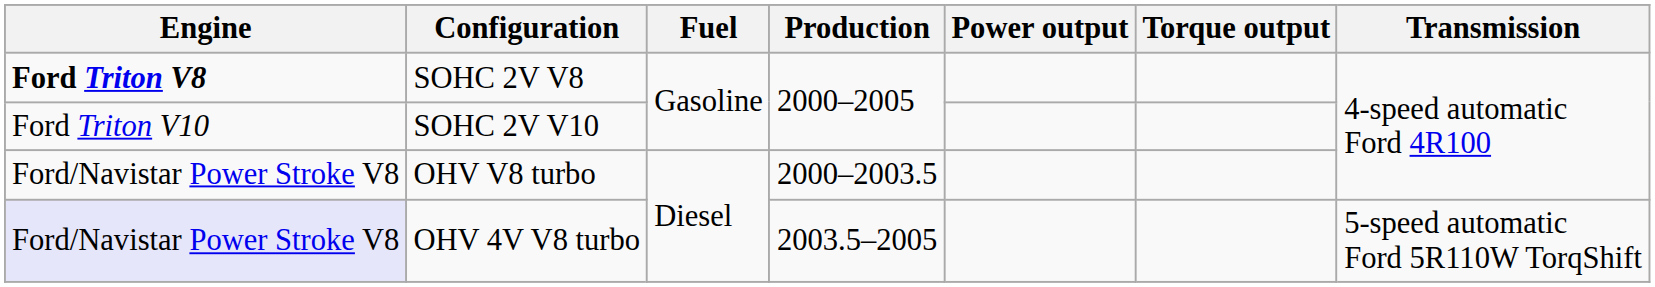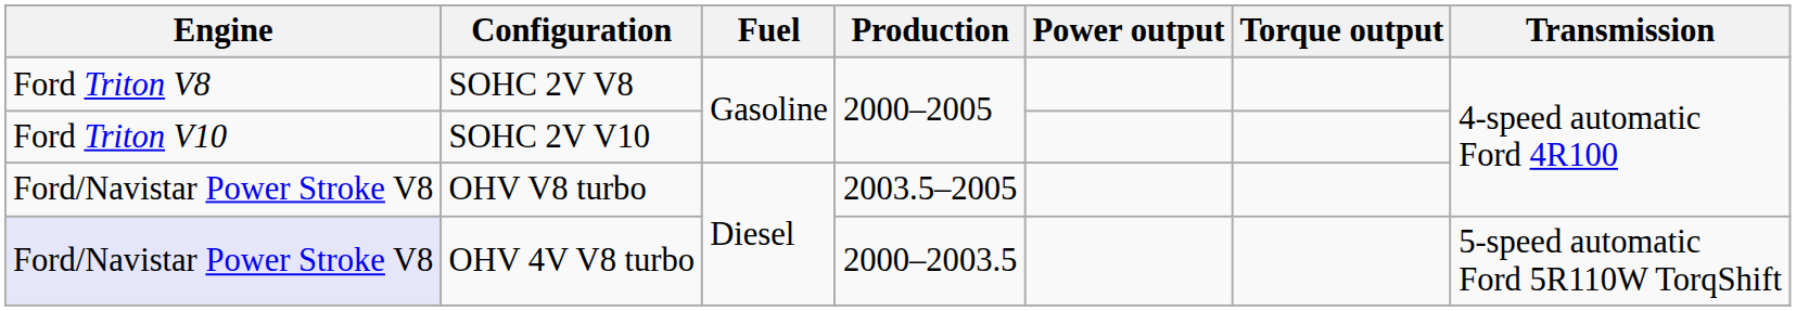 <table class="wikitable">
 <tr>
 <th>Engine</th>
 <th>Configuration</th>
 <th>Fuel</th>
 <th>Production</th>
 <th>Power output</th>
 <th>Torque output</th>
 <th>Transmission</th>
 </tr>
 <tr>
-<td><strong>Ford <em><a href='#'>Triton</a> V8</em></strong></td>
+<td>Ford <em><a href='#'>Triton</a> V8</em></td>
 <td> SOHC 2V V8</td>
 <td rowspan="2">Gasoline</td>
 <td rowspan="2">2000–2005</td>
 <td></td>
 <td></td>
 <td rowspan="3">4-speed automatic<br>Ford <a href='#'>4R100</a></td>
 </tr>
 <tr>
 <td>Ford <em><a href='#'>Triton</a> V10</em></td>
 <td> SOHC 2V V10</td>
 <td></td>
 <td></td>
 </tr>
 <tr>
 <td>Ford/Navistar <a href='#'>Power Stroke</a> V8</td>
 <td> OHV V8 turbo</td>
 <td rowspan="2">Diesel</td>
-<td>2000–2003.5</td>
+<td>2003.5–2005</td>
 <td></td>
 <td></td>
 </tr>
 <tr>
 <td style="background: lavender;">Ford/Navistar <a href='#'>Power Stroke</a> V8</td>
 <td> OHV 4V V8 turbo</td>
-<td>2003.5–2005</td>
+<td>2000–2003.5</td>
 <td></td>
 <td></td>
 <td>5-speed automatic<br>Ford 5R110W TorqShift</td>
 </tr>
 </table>
